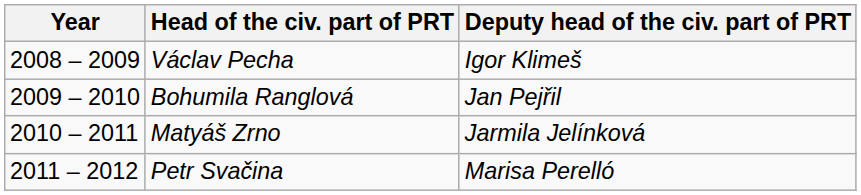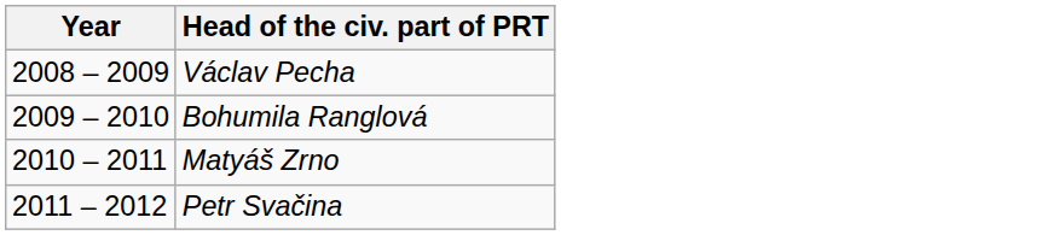 <table class="wikitable">
 <tr>
 <th>Year</th>
 <th>Head of the civ. part of PRT</th>
-<th>Deputy head of the civ. part of PRT</th>
 </tr>
 <tr>
 <td>2008 – 2009</td>
 <td><em>Václav Pecha</em></td>
-<td><em>Igor Klimeš</em></td>
 </tr>
 <tr>
 <td>2009 – 2010</td>
 <td><em>Bohumila Ranglová</em></td>
-<td><em>Jan Pejřil</em></td>
 </tr>
 <tr>
 <td>2010 – 2011</td>
 <td><em>Matyáš Zrno</em></td>
-<td><em>Jarmila Jelínková</em></td>
 </tr>
 <tr>
 <td>2011 – 2012</td>
 <td><em>Petr Svačina</em></td>
-<td><em>Marisa Perelló</em></td>
 </tr>
 </table>
